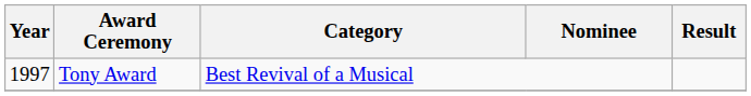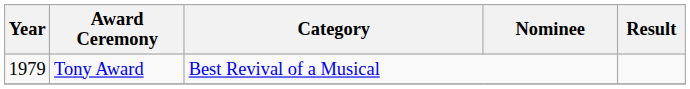 <table class="wikitable" width="95%">
 <tr>
 <th width="5%">Year</th>
 <th width="20%">Award Ceremony</th>
 <th width="45%">Category</th>
 <th width="20%">Nominee</th>
 <th width="10%">Result</th>
 </tr>
 <tr>
-<td align="center">1997</td>
+<td align="center">1979</td>
 <td><a href='#'>Tony Award</a></td>
 <td colspan=2><a href='#'>Best Revival of a Musical</a></td>
 <td></td>
 </tr>
 <tr>
 </tr>
 </table>
